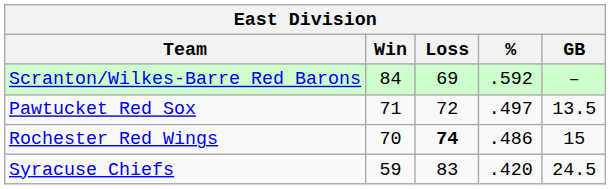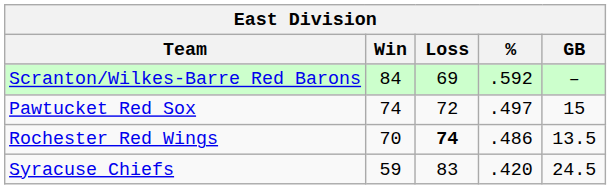 <table class="wikitable">
 <tr>
 <th colspan="5">East Division</th>
 </tr>
 <tr>
 <th width="60%">Team</th>
 <th>Win</th>
 <th>Loss</th>
 <th>%</th>
 <th>GB</th>
 </tr>
 <tr align=center bgcolor=ccffcc>
 <td align=left><a href='#'>Scranton/Wilkes-Barre Red Barons</a></td>
 <td>84</td>
 <td>69</td>
 <td>.592</td>
 <td>–</td>
 </tr>
 <tr align=center>
 <td align=left><a href='#'>Pawtucket Red Sox</a></td>
-<td>71</td>
+<td>74</td>
 <td>72</td>
 <td>.497</td>
-<td>13.5</td>
+<td>15</td>
 </tr>
 <tr align=center>
 <td align=left><a href='#'>Rochester Red Wings</a></td>
 <td>70</td>
 <td><strong>74</strong></td>
 <td>.486</td>
-<td>15</td>
+<td>13.5</td>
 </tr>
 <tr align=center>
 <td align=left><a href='#'>Syracuse Chiefs</a></td>
 <td>59</td>
 <td>83</td>
 <td>.420</td>
 <td>24.5</td>
 </tr>
 </table>
